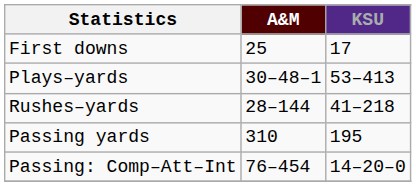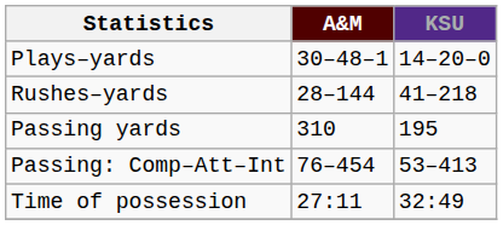 <table class="wikitable">
 <tr>
 <th>Statistics</th>
 <th style="background:#500000; color:#ffffff">A&M</th>
 <th style="background:#512888; color:#a8adad">KSU</th>
 </tr>
 <tr>
-<td>First downs</td>
-<td>25</td>
-<td>17</td>
-</tr>
-<tr>
 <td>Plays–yards</td>
 <td>30–48–1</td>
-<td>53–413</td>
+<td>14–20–0</td>
 </tr>
 <tr>
 <td>Rushes–yards</td>
 <td>28–144</td>
 <td>41–218</td>
 </tr>
 <tr>
 <td>Passing yards</td>
 <td>310</td>
 <td>195</td>
 </tr>
 <tr>
 <td>Passing: Comp–Att–Int</td>
 <td>76–454</td>
-<td>14–20–0</td>
+<td>53–413</td>
+</tr>
+<tr>
+<td>Time of possession</td>
+<td>27:11</td>
+<td>32:49</td>
 </tr>
 <tr>
 </tr>
 </table>
